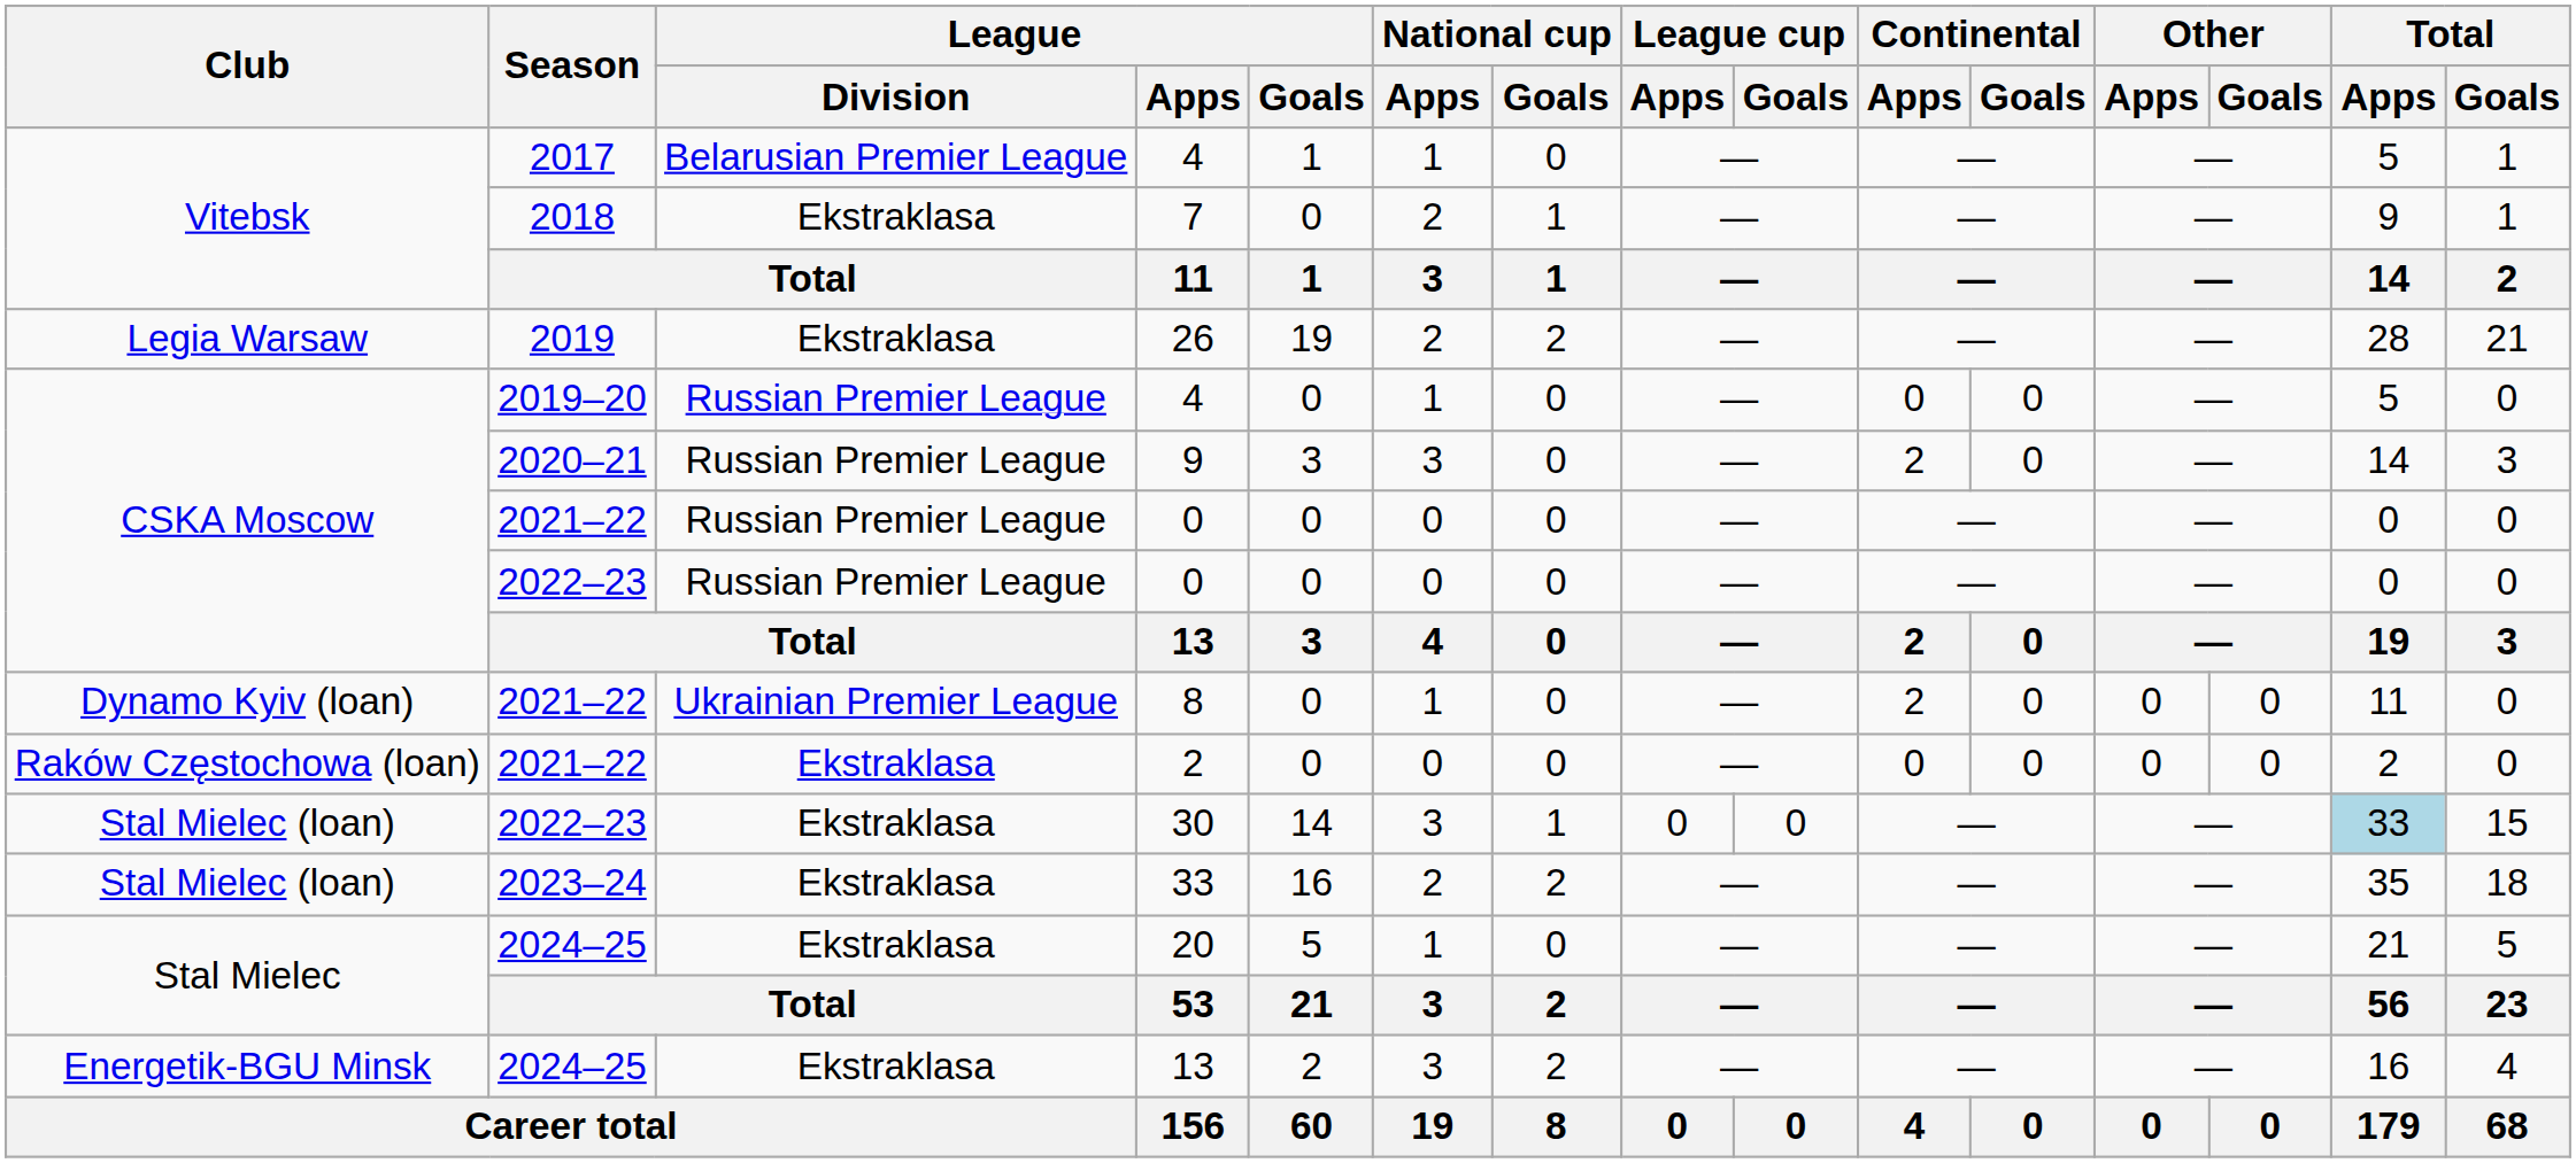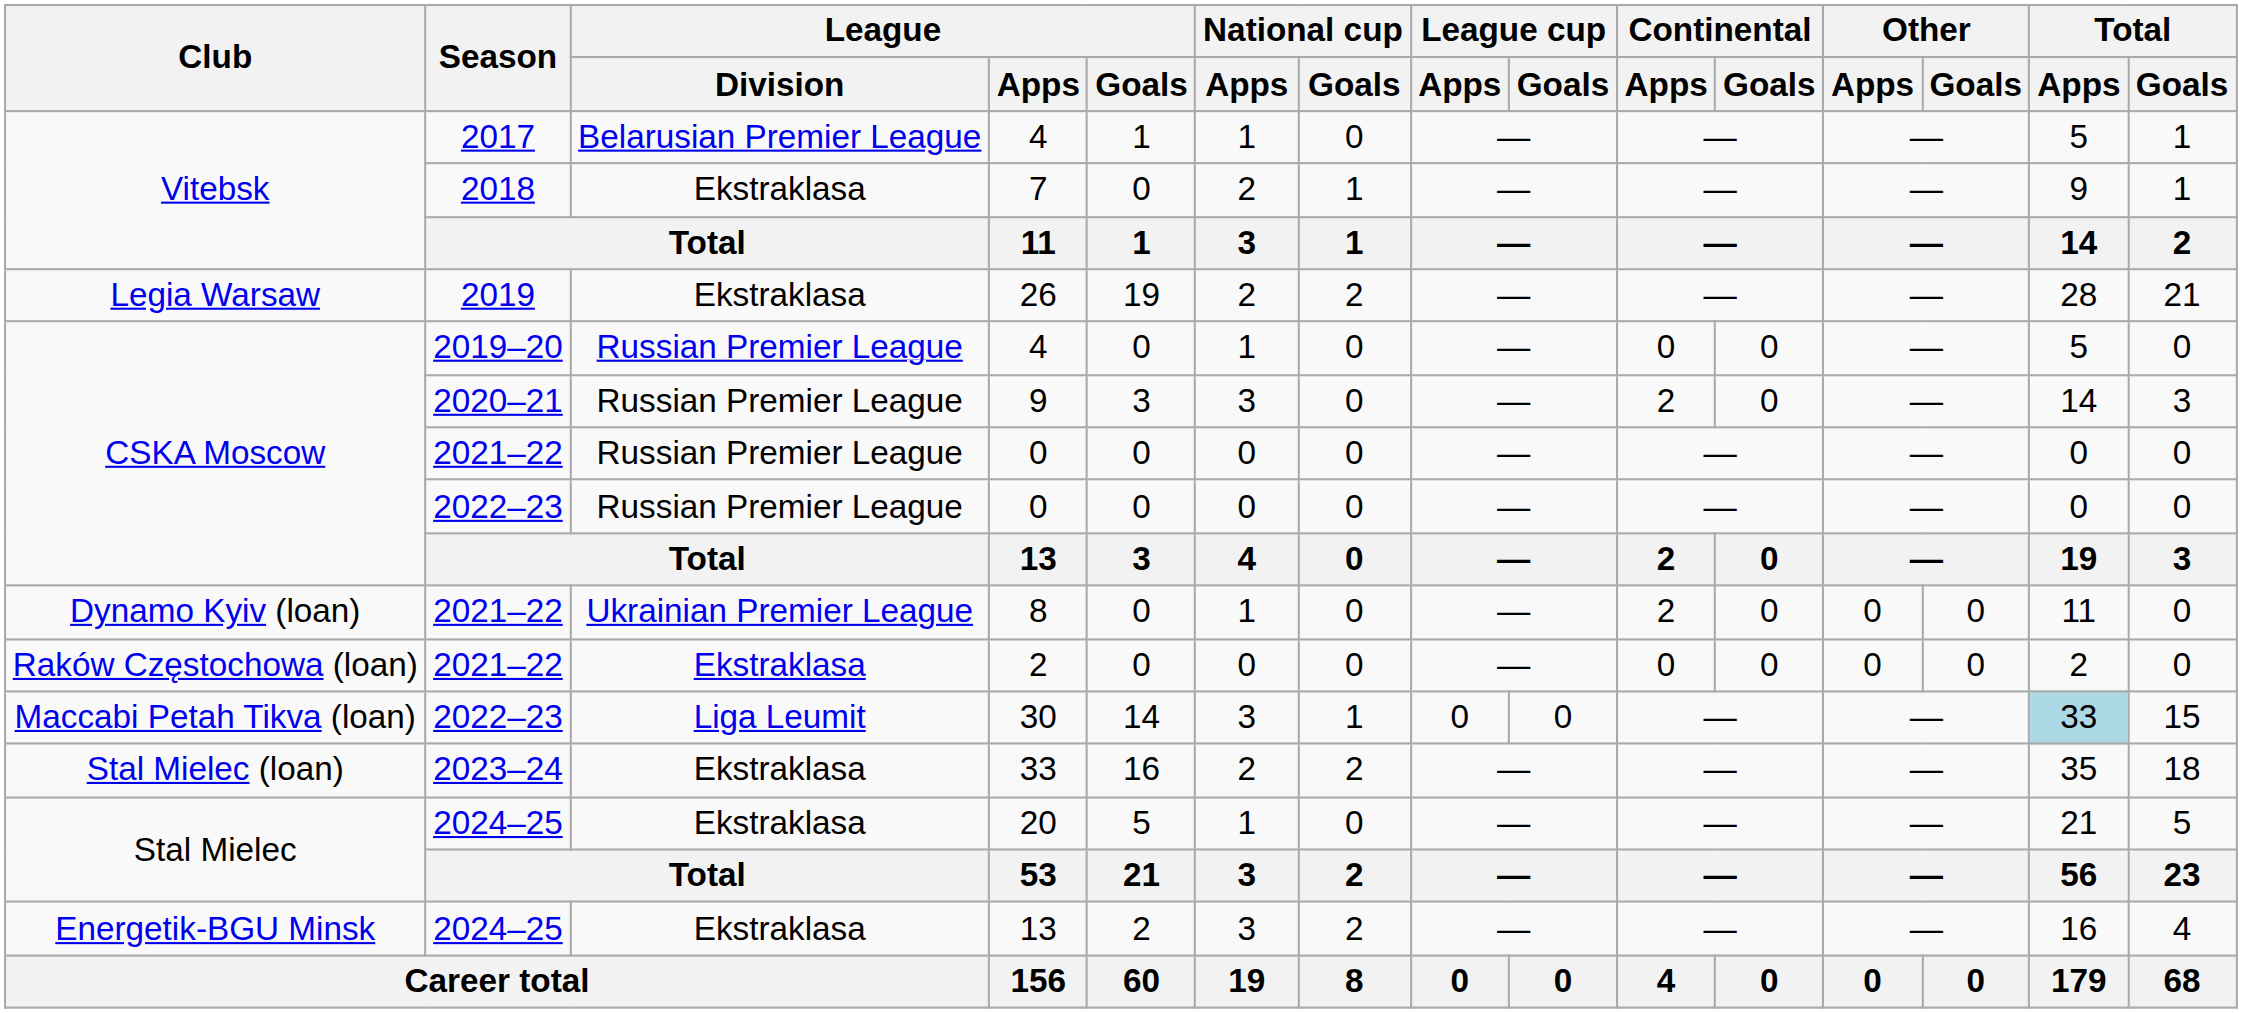 <table class="wikitable" style="text-align:center">
 <tr>
 <th rowspan="2">Club</th>
 <th rowspan="2">Season</th>
 <th colspan="3">League</th>
 <th colspan="2">National cup</th>
 <th colspan="2">League cup</th>
 <th colspan="2">Continental</th>
 <th colspan="2">Other</th>
 <th colspan="2">Total</th>
 </tr>
 <tr>
 <th>Division</th>
 <th>Apps</th>
 <th>Goals</th>
 <th>Apps</th>
 <th>Goals</th>
 <th>Apps</th>
 <th>Goals</th>
 <th>Apps</th>
 <th>Goals</th>
 <th>Apps</th>
 <th>Goals</th>
 <th>Apps</th>
 <th>Goals</th>
 </tr>
 <tr>
 <td rowspan="3"><a href='#'>Vitebsk</a></td>
 <td><a href='#'>2017</a></td>
 <td><a href='#'>Belarusian Premier League</a></td>
 <td>4</td>
 <td>1</td>
 <td>1</td>
 <td>0</td>
 <td colspan="2">—</td>
 <td colspan="2">—</td>
 <td colspan="2">—</td>
 <td>5</td>
 <td>1</td>
 </tr>
 <tr>
 <td><a href='#'>2018</a></td>
 <td>Ekstraklasa</td>
 <td>7</td>
 <td>0</td>
 <td>2</td>
 <td>1</td>
 <td colspan="2">—</td>
 <td colspan="2">—</td>
 <td colspan="2">—</td>
 <td>9</td>
 <td>1</td>
 </tr>
 <tr>
 <th colspan="2">Total</th>
 <th>11</th>
 <th>1</th>
 <th>3</th>
 <th>1</th>
 <th colspan="2">—</th>
 <th colspan="2">—</th>
 <th colspan="2">—</th>
 <th>14</th>
 <th>2</th>
 </tr>
 <tr>
 <td><a href='#'>Legia Warsaw</a></td>
 <td><a href='#'>2019</a></td>
 <td>Ekstraklasa</td>
 <td>26</td>
 <td>19</td>
 <td>2</td>
 <td>2</td>
 <td colspan="2">—</td>
 <td colspan="2">—</td>
 <td colspan="2">—</td>
 <td>28</td>
 <td>21</td>
 </tr>
 <tr>
 <td rowspan="5"><a href='#'>CSKA Moscow</a></td>
 <td><a href='#'>2019–20</a></td>
 <td><a href='#'>Russian Premier League</a></td>
 <td>4</td>
 <td>0</td>
 <td>1</td>
 <td>0</td>
 <td colspan="2">—</td>
 <td>0</td>
 <td>0</td>
 <td colspan="2">—</td>
 <td>5</td>
 <td>0</td>
 </tr>
 <tr>
 <td><a href='#'>2020–21</a></td>
 <td>Russian Premier League</td>
 <td>9</td>
 <td>3</td>
 <td>3</td>
 <td>0</td>
 <td colspan="2">—</td>
 <td>2</td>
 <td>0</td>
 <td colspan="2">—</td>
 <td>14</td>
 <td>3</td>
 </tr>
 <tr>
 <td><a href='#'>2021–22</a></td>
 <td>Russian Premier League</td>
 <td>0</td>
 <td>0</td>
 <td>0</td>
 <td>0</td>
 <td colspan="2">—</td>
 <td colspan="2">—</td>
 <td colspan="2">—</td>
 <td>0</td>
 <td>0</td>
 </tr>
 <tr>
 <td><a href='#'>2022–23</a></td>
 <td>Russian Premier League</td>
 <td>0</td>
 <td>0</td>
 <td>0</td>
 <td>0</td>
 <td colspan="2">—</td>
 <td colspan="2">—</td>
 <td colspan="2">—</td>
 <td>0</td>
 <td>0</td>
 </tr>
 <tr>
 <th colspan="2">Total</th>
 <th>13</th>
 <th>3</th>
 <th>4</th>
 <th>0</th>
 <th colspan="2">—</th>
 <th>2</th>
 <th>0</th>
 <th colspan="2">—</th>
 <th>19</th>
 <th>3</th>
 </tr>
 <tr>
 <td><a href='#'>Dynamo Kyiv</a> (loan)</td>
 <td><a href='#'>2021–22</a></td>
 <td><a href='#'>Ukrainian Premier League</a></td>
 <td>8</td>
 <td>0</td>
 <td>1</td>
 <td>0</td>
 <td colspan="2">—</td>
 <td>2</td>
 <td>0</td>
 <td>0</td>
 <td>0</td>
 <td>11</td>
 <td>0</td>
 </tr>
 <tr>
 <td><a href='#'>Raków Częstochowa</a> (loan)</td>
 <td><a href='#'>2021–22</a></td>
 <td><a href='#'>Ekstraklasa</a></td>
 <td>2</td>
 <td>0</td>
 <td>0</td>
 <td>0</td>
 <td colspan="2">—</td>
 <td>0</td>
 <td>0</td>
 <td>0</td>
 <td>0</td>
 <td>2</td>
 <td>0</td>
 </tr>
 <tr>
-<td><a href='#'>Stal Mielec</a> (loan)</td>
+<td><a href='#'>Maccabi Petah Tikva</a> (loan)</td>
 <td><a href='#'>2022–23</a></td>
-<td>Ekstraklasa</td>
+<td><a href='#'>Liga Leumit</a></td>
 <td>30</td>
 <td>14</td>
 <td>3</td>
 <td>1</td>
 <td>0</td>
 <td>0</td>
 <td colspan="2">—</td>
 <td colspan="2">—</td>
 <td style="background: lightblue;">33</td>
 <td>15</td>
 </tr>
 <tr>
 <td><a href='#'>Stal Mielec</a> (loan)</td>
 <td><a href='#'>2023–24</a></td>
 <td>Ekstraklasa</td>
 <td>33</td>
 <td>16</td>
 <td>2</td>
 <td>2</td>
 <td colspan="2">—</td>
 <td colspan="2">—</td>
 <td colspan="2">—</td>
 <td>35</td>
 <td>18</td>
 </tr>
 <tr>
 <td rowspan="2">Stal Mielec</td>
 <td><a href='#'>2024–25</a></td>
 <td>Ekstraklasa</td>
 <td>20</td>
 <td>5</td>
 <td>1</td>
 <td>0</td>
 <td colspan="2">—</td>
 <td colspan="2">—</td>
 <td colspan="2">—</td>
 <td>21</td>
 <td>5</td>
 </tr>
 <tr>
 <th colspan="2">Total</th>
 <th>53</th>
 <th>21</th>
 <th>3</th>
 <th>2</th>
 <th colspan="2">—</th>
 <th colspan="2">—</th>
 <th colspan="2">—</th>
 <th>56</th>
 <th>23</th>
 </tr>
 <tr>
 <td><a href='#'>Energetik-BGU Minsk</a></td>
 <td><a href='#'>2024–25</a></td>
 <td>Ekstraklasa</td>
 <td>13</td>
 <td>2</td>
 <td>3</td>
 <td>2</td>
 <td colspan="2">—</td>
 <td colspan="2">—</td>
 <td colspan="2">—</td>
 <td>16</td>
 <td>4</td>
 </tr>
 <tr>
 <th colspan="3">Career total</th>
 <th>156</th>
 <th>60</th>
 <th>19</th>
 <th>8</th>
 <th>0</th>
 <th>0</th>
 <th>4</th>
 <th>0</th>
 <th>0</th>
 <th>0</th>
 <th>179</th>
 <th>68</th>
 </tr>
 </table>
